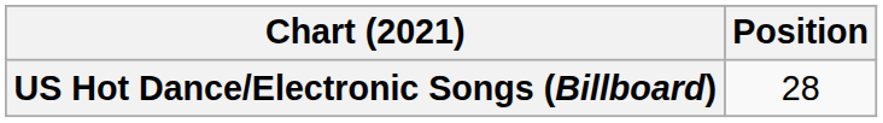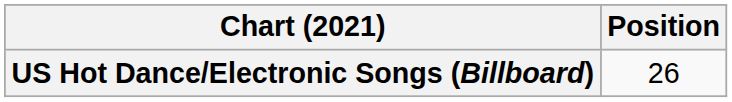 <table class="wikitable plainrowheaders" style="text-align:center">
 <tr>
 <th scope="col">Chart (2021)</th>
 <th scope="col">Position</th>
 </tr>
 <tr>
 <th scope="row">US Hot Dance/Electronic Songs (<em>Billboard</em>)</th>
-<td>28</td>
+<td>26</td>
 </tr>
 </table>
